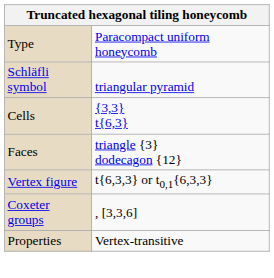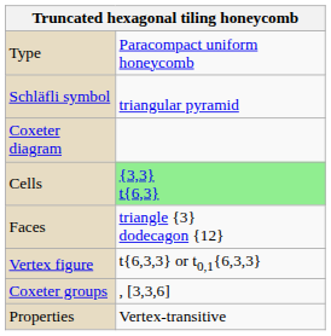 <table class="wikitable" align="right" style="margin-left:10px" width="320">
 <tr>
 <th bgcolor=#e7dcc3 colspan=2>Truncated hexagonal tiling honeycomb</th>
 </tr>
 <tr>
 <td bgcolor=#e7dcc3>Type</td>
 <td><a href='#'>Paracompact uniform honeycomb</a></td>
 </tr>
 <tr>
 <td bgcolor=#e7dcc3><a href='#'>Schläfli symbol</a></td>
 <td><br><a href='#'>triangular pyramid</a></td>
 </tr>
 <tr>
+<td bgcolor=#e7dcc3><a href='#'>Coxeter diagram</a></td>
+<td></td>
+</tr>
+<tr>
 <td bgcolor=#e7dcc3>Cells</td>
-<td><a href='#'>{3,3}</a> <br><a href='#'>t{6,3}</a> </td>
+<td style="background: lightgreen;"><a href='#'>{3,3}</a> <br><a href='#'>t{6,3}</a> </td>
 </tr>
 <tr>
 <td bgcolor=#e7dcc3>Faces</td>
 <td><a href='#'>triangle</a> {3}<br><a href='#'>dodecagon</a> {12}</td>
 </tr>
 <tr>
 <td bgcolor=#e7dcc3><a href='#'>Vertex figure</a></td>
 <td>t{6,3,3} or t<sub>0,1</sub>{6,3,3}</td>
 </tr>
 <tr>
 <td bgcolor=#e7dcc3><a href='#'>Coxeter groups</a></td>
 <td>, [3,3,6]</td>
 </tr>
 <tr>
 <td bgcolor=#e7dcc3>Properties</td>
 <td>Vertex-transitive</td>
 </tr>
 </table>
